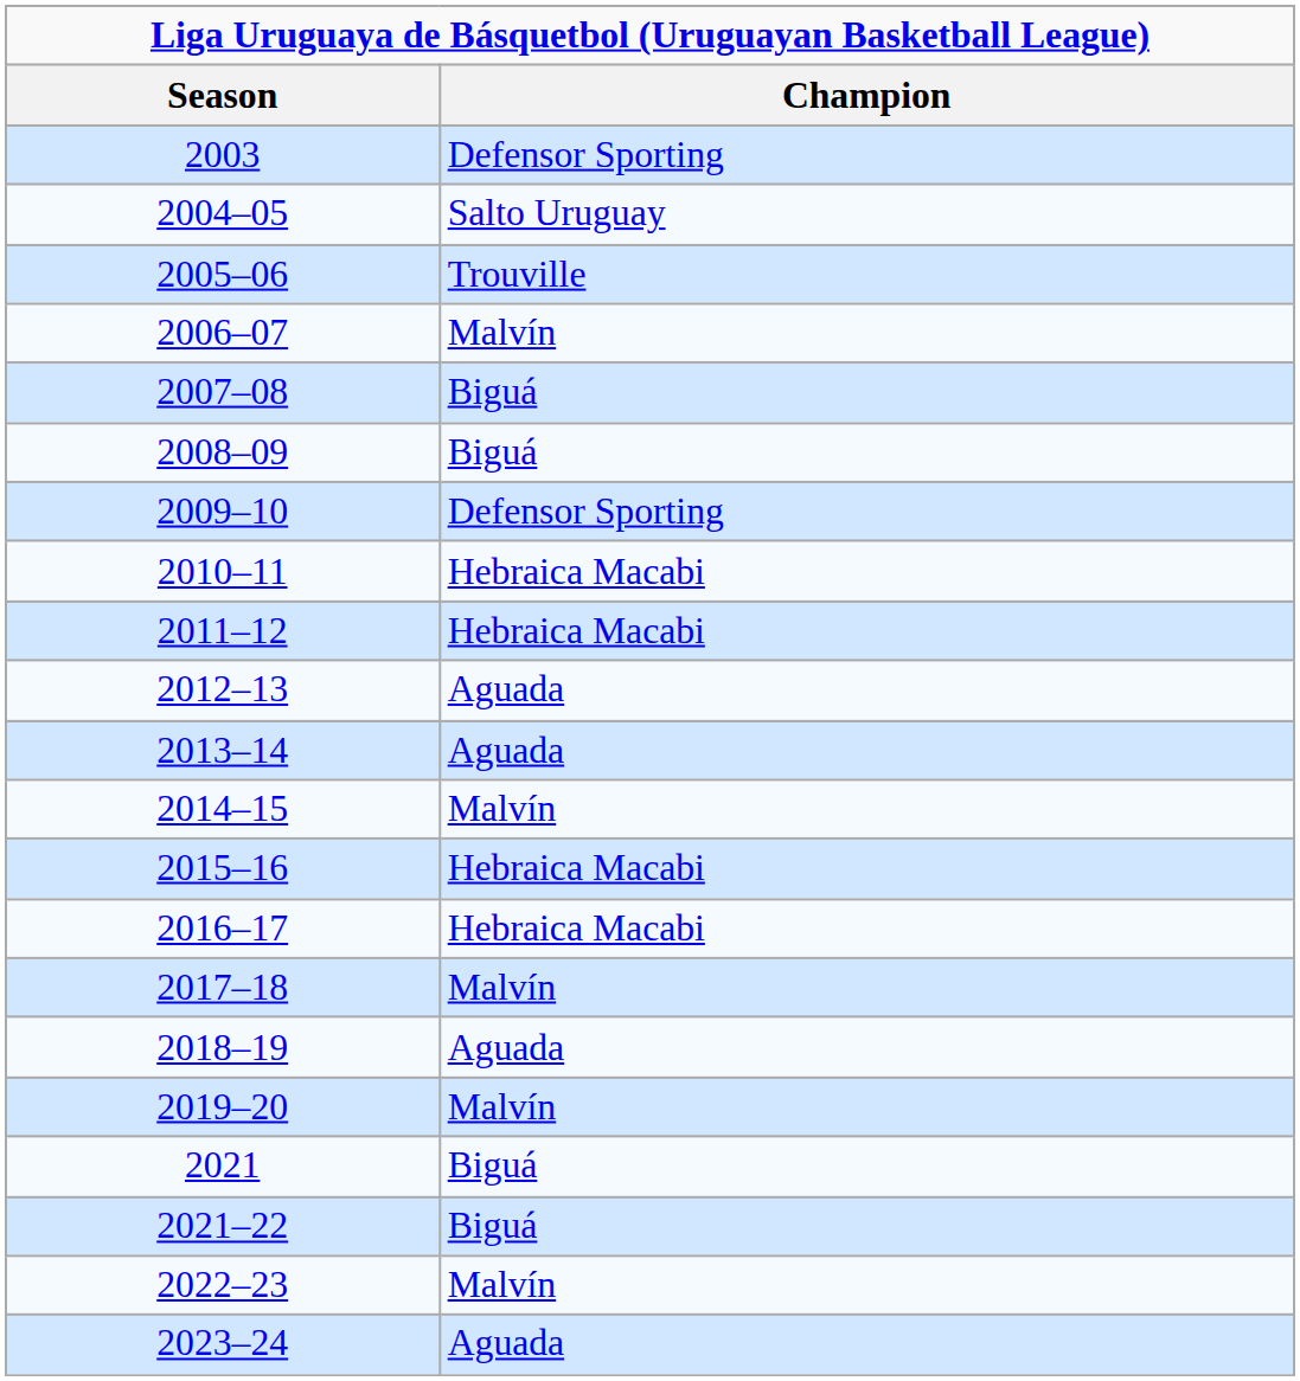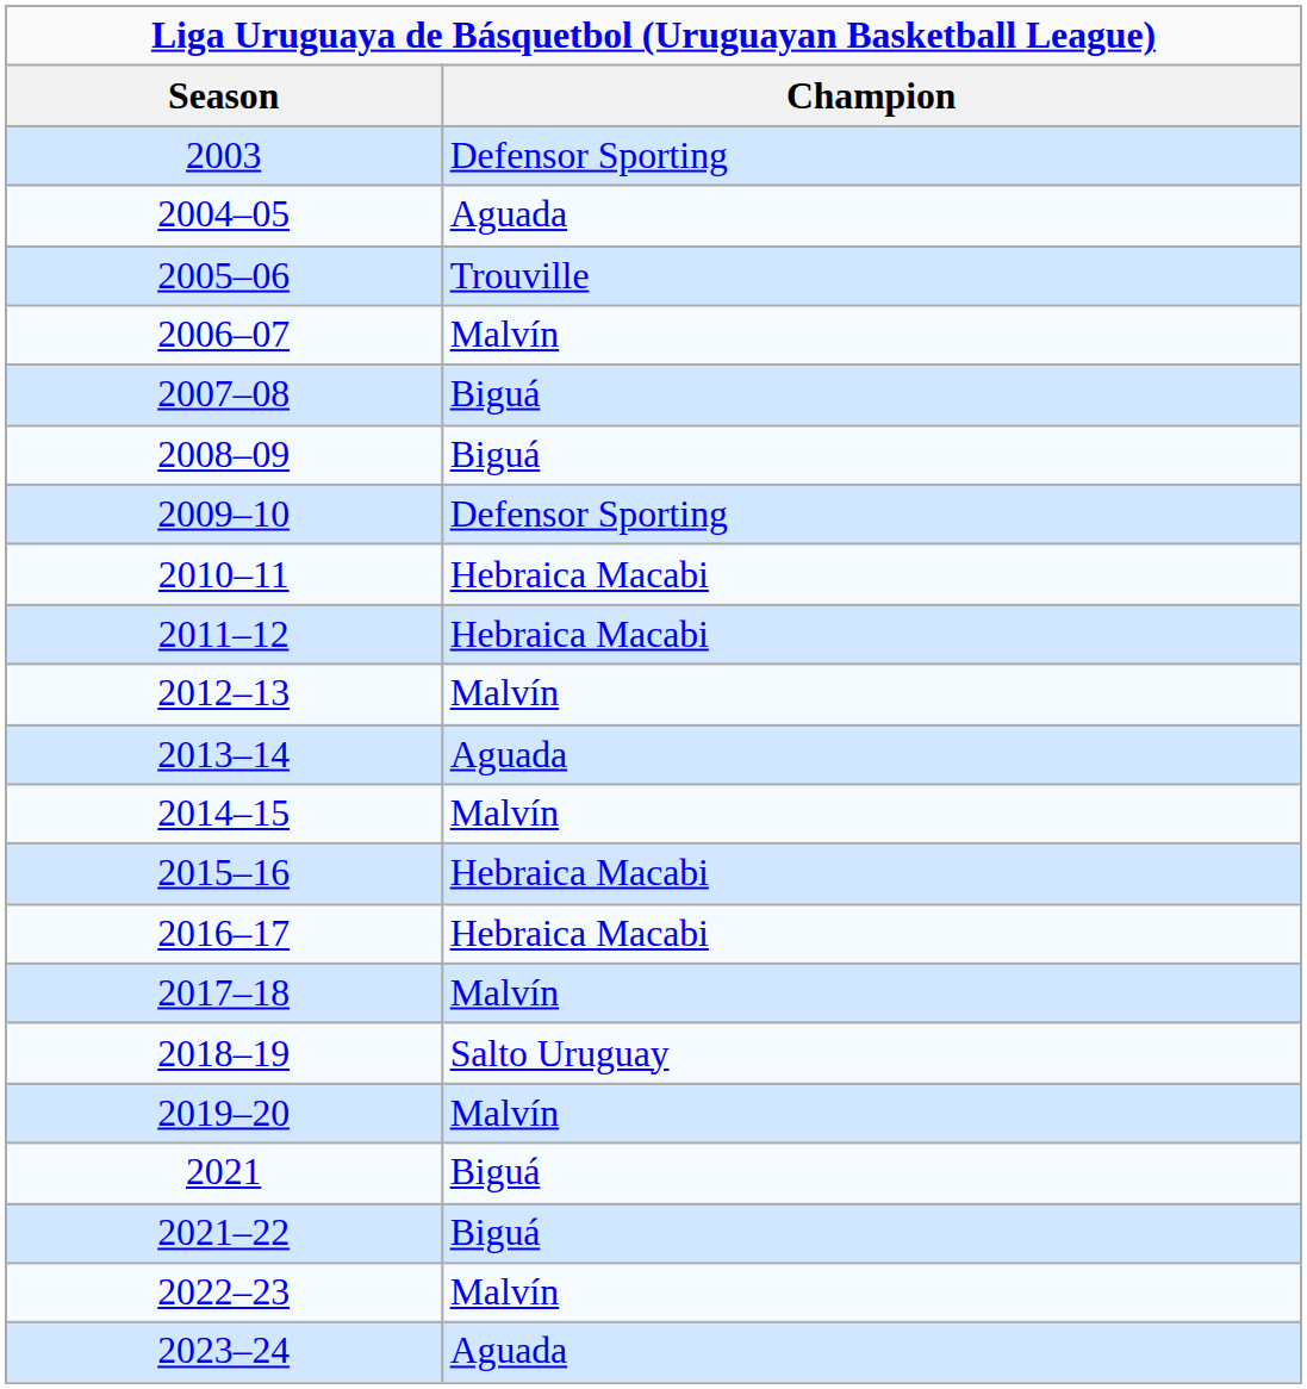 <table class="wikitable sortable"  style="text-align:left" width="550px">
 <tr>
 <td align=center colspan=2><strong><a href='#'>Liga Uruguaya de Básquetbol (Uruguayan Basketball League)</a></strong></td>
 </tr>
 <tr align=center bgcolor=#DDDDDD style="color:Black;">
 <th><strong>Season</strong></th>
 <th><strong>Champion</strong></th>
 </tr>
 <tr align=left bgcolor=#D0E7FF>
 <td align=center><a href='#'>2003</a></td>
 <td><a href='#'>Defensor Sporting</a></td>
 </tr>
 <tr align=left bgcolor=#F5FAFF>
 <td align=center><a href='#'>2004–05</a></td>
-<td> <a href='#'>Salto Uruguay</a></td>
+<td> <a href='#'>Aguada</a><br></td>
 </tr>
 <tr align=left bgcolor=#D0E7FF>
 <td align=center><a href='#'>2005–06</a></td>
 <td> <a href='#'>Trouville</a></td>
 </tr>
 <tr align=left bgcolor=#F5FAFF>
 <td align=center><a href='#'>2006–07</a></td>
 <td> <a href='#'>Malvín</a></td>
 </tr>
 <tr align=left bgcolor=#D0E7FF>
 <td align=center><a href='#'>2007–08</a></td>
 <td> <a href='#'>Biguá</a></td>
 </tr>
 <tr align=left bgcolor=#F5FAFF>
 <td align=center><a href='#'>2008–09</a></td>
 <td> <a href='#'>Biguá</a></td>
 </tr>
 <tr align=left bgcolor=#D0E7FF>
 <td align=center><a href='#'>2009–10</a></td>
 <td><a href='#'>Defensor Sporting</a></td>
 </tr>
 <tr align=left bgcolor=#F5FAFF>
 <td align=center><a href='#'>2010–11</a></td>
 <td> <a href='#'>Hebraica Macabi</a><br></td>
 </tr>
 <tr align=left bgcolor=#D0E7FF>
 <td align=center><a href='#'>2011–12</a></td>
 <td> <a href='#'>Hebraica Macabi</a></td>
 </tr>
 <tr align=left bgcolor=#F5FAFF>
 <td align=center><a href='#'>2012–13</a></td>
-<td> <a href='#'>Aguada</a><br></td>
+<td> <a href='#'>Malvín</a><br></td>
 </tr>
 <tr align=left bgcolor=#D0E7FF>
 <td align=center><a href='#'>2013–14</a></td>
 <td> <a href='#'>Aguada</a></td>
 </tr>
 <tr align=left bgcolor=#F5FAFF>
 <td align=center><a href='#'>2014–15</a></td>
 <td> <a href='#'>Malvín</a><br></td>
 </tr>
 <tr align=left bgcolor=#D0E7FF>
 <td align=center><a href='#'>2015–16</a></td>
 <td> <a href='#'>Hebraica Macabi</a><br></td>
 </tr>
 <tr align=left bgcolor=#F5FAFF>
 <td align=center><a href='#'>2016–17</a></td>
 <td> <a href='#'>Hebraica Macabi</a></td>
 </tr>
 <tr align=left bgcolor=#D0E7FF>
 <td align="center"><a href='#'>2017–18</a></td>
 <td> <a href='#'>Malvín</a><br></td>
 </tr>
 <tr align=left bgcolor=#F5FAFF>
 <td align=center><a href='#'>2018–19</a></td>
-<td> <a href='#'>Aguada</a><br></td>
+<td> <a href='#'>Salto Uruguay</a></td>
 </tr>
 <tr align=left bgcolor=#D0E7FF>
 <td align=center><a href='#'>2019–20</a></td>
 <td> <a href='#'>Malvín</a><br></td>
 </tr>
 <tr align=left bgcolor=#F5FAFF>
 <td align="center"><a href='#'>2021</a></td>
 <td> <a href='#'>Biguá</a><br></td>
 </tr>
 <tr align=left bgcolor=#D0E7FF>
 <td align=center><a href='#'>2021–22</a></td>
 <td> <a href='#'>Biguá</a></td>
 </tr>
 <tr align=left bgcolor=#F5FAFF>
 <td align="center"><a href='#'>2022–23</a></td>
 <td> <a href='#'>Malvín</a></td>
 </tr>
 <tr align=left bgcolor=#D0E7FF>
 <td align=center><a href='#'>2023–24</a></td>
 <td> <a href='#'>Aguada</a></td>
 </tr>
 </table>
